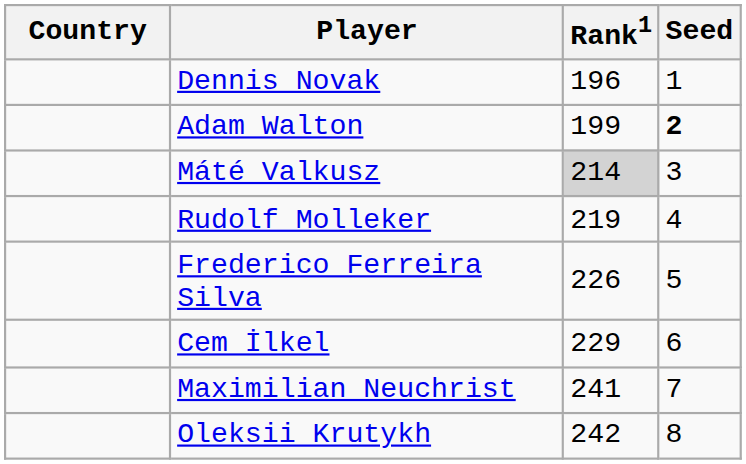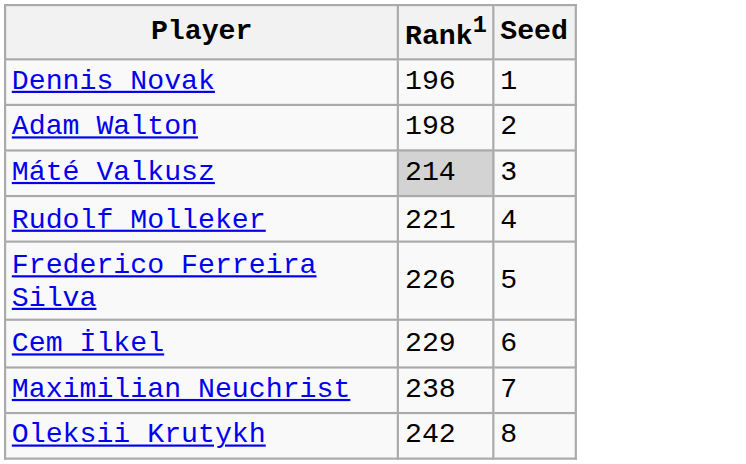 <table class="sortable wikitable">
 <tr>
-<th width="70">Country</th>
 <th width="175">Player</th>
 <th>Rank<sup>1</sup></th>
 <th>Seed</th>
 </tr>
 <tr>
-<td></td>
 <td><a href='#'>Dennis Novak</a></td>
 <td>196</td>
 <td>1</td>
 </tr>
 <tr>
-<td></td>
 <td><a href='#'>Adam Walton</a></td>
-<td>199</td>
-<td><strong>2</strong></td>
+<td>198</td>
+<td>2</td>
 </tr>
 <tr>
-<td></td>
 <td><a href='#'>Máté Valkusz</a></td>
 <td style="background: lightgrey;">214</td>
 <td>3</td>
 </tr>
 <tr>
-<td></td>
 <td><a href='#'>Rudolf Molleker</a></td>
-<td>219</td>
+<td>221</td>
 <td>4</td>
 </tr>
 <tr>
-<td></td>
 <td><a href='#'>Frederico Ferreira Silva</a></td>
 <td>226</td>
 <td>5</td>
 </tr>
 <tr>
-<td></td>
 <td><a href='#'>Cem İlkel</a></td>
 <td>229</td>
 <td>6</td>
 </tr>
 <tr>
-<td></td>
 <td><a href='#'>Maximilian Neuchrist</a></td>
-<td>241</td>
+<td>238</td>
 <td>7</td>
 </tr>
 <tr>
-<td></td>
 <td><a href='#'>Oleksii Krutykh</a></td>
 <td>242</td>
 <td>8</td>
 </tr>
 </table>
